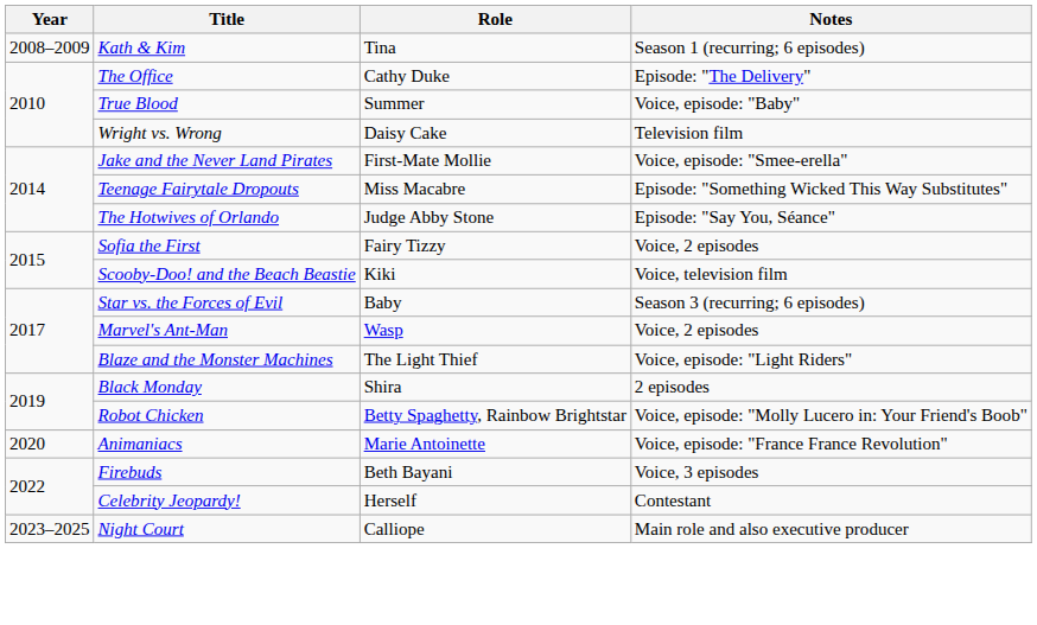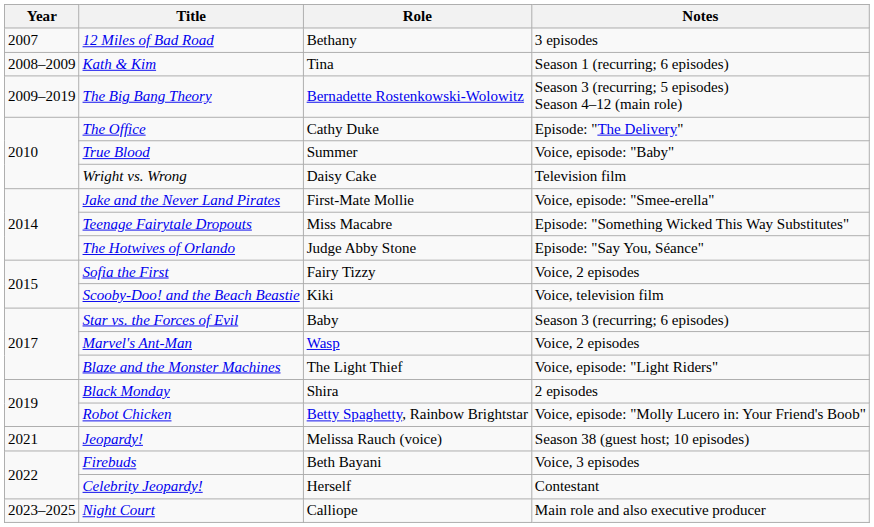 <table class="wikitable sortable">
 <tr>
 <th>Year</th>
 <th>Title</th>
 <th>Role</th>
 <th class="unsortable">Notes</th>
 </tr>
 <tr>
+<td>2007</td>
+<td><em><a href='#'>12 Miles of Bad Road</a></em></td>
+<td>Bethany</td>
+<td>3 episodes</td>
+</tr>
+<tr>
 <td>2008–2009</td>
 <td><em><a href='#'>Kath & Kim</a></em></td>
 <td>Tina</td>
 <td>Season 1 (recurring; 6 episodes)</td>
+</tr>
+<tr>
+<td>2009–2019</td>
+<td><em><a href='#'>The Big Bang Theory</a></em></td>
+<td><a href='#'>Bernadette Rostenkowski-Wolowitz</a></td>
+<td>Season 3 (recurring; 5 episodes)<br>Season 4–12 (main role)</td>
 </tr>
 <tr>
 <td rowspan="3">2010</td>
 <td><em><a href='#'>The Office</a></em></td>
 <td>Cathy Duke</td>
 <td>Episode: "<a href='#'>The Delivery</a>"</td>
 </tr>
 <tr>
 <td><em><a href='#'>True Blood</a></em></td>
 <td>Summer</td>
 <td>Voice, episode: "Baby"</td>
 </tr>
 <tr>
 <td><em>Wright vs. Wrong</em></td>
 <td>Daisy Cake</td>
 <td>Television film</td>
 </tr>
 <tr>
 <td rowspan="3">2014</td>
 <td><em><a href='#'>Jake and the Never Land Pirates</a></em></td>
 <td>First-Mate Mollie</td>
 <td>Voice, episode: "Smee-erella"</td>
 </tr>
 <tr>
 <td><em><a href='#'>Teenage Fairytale Dropouts</a></em></td>
 <td>Miss Macabre</td>
 <td>Episode: "Something Wicked This Way Substitutes"</td>
 </tr>
 <tr>
 <td><em><a href='#'>The Hotwives of Orlando</a></em></td>
 <td>Judge Abby Stone</td>
 <td>Episode: "Say You, Séance"</td>
 </tr>
 <tr>
 <td rowspan="2">2015</td>
 <td><em><a href='#'>Sofia the First</a></em></td>
 <td>Fairy Tizzy</td>
 <td>Voice, 2 episodes</td>
 </tr>
 <tr>
 <td><em><a href='#'>Scooby-Doo! and the Beach Beastie</a></em></td>
 <td>Kiki</td>
 <td>Voice, television film</td>
 </tr>
 <tr>
 <td rowspan="3">2017</td>
 <td><em><a href='#'>Star vs. the Forces of Evil</a></em></td>
 <td>Baby</td>
 <td>Season 3 (recurring; 6 episodes)</td>
 </tr>
 <tr>
 <td><em><a href='#'>Marvel's Ant-Man</a></em></td>
 <td><a href='#'>Wasp</a></td>
 <td>Voice, 2 episodes</td>
 </tr>
 <tr>
 <td><em><a href='#'>Blaze and the Monster Machines</a></em></td>
 <td>The Light Thief</td>
 <td>Voice, episode: "Light Riders"</td>
 </tr>
 <tr>
 <td rowspan="2">2019</td>
 <td><em><a href='#'>Black Monday</a></em></td>
 <td>Shira</td>
 <td>2 episodes</td>
 </tr>
 <tr>
 <td><em><a href='#'>Robot Chicken</a></em></td>
 <td><a href='#'>Betty Spaghetty</a>, Rainbow Brightstar</td>
 <td>Voice, episode: "Molly Lucero in: Your Friend's Boob"</td>
 </tr>
 <tr>
-<td>2020</td>
-<td><em><a href='#'>Animaniacs</a></em></td>
-<td><a href='#'>Marie Antoinette</a></td>
-<td>Voice, episode: "France France Revolution"</td>
+<td>2021</td>
+<td><em><a href='#'>Jeopardy!</a></em></td>
+<td>Melissa Rauch (voice)</td>
+<td>Season 38 (guest host; 10 episodes)</td>
 </tr>
 <tr>
 <td rowspan="2">2022</td>
 <td><em><a href='#'>Firebuds</a></em></td>
 <td>Beth Bayani</td>
 <td>Voice, 3 episodes</td>
 </tr>
 <tr>
 <td><em><a href='#'>Celebrity Jeopardy!</a></em></td>
 <td>Herself</td>
 <td>Contestant</td>
 </tr>
 <tr>
 <td>2023–2025</td>
 <td><em><a href='#'>Night Court</a></em></td>
 <td>Calliope</td>
 <td>Main role and also executive producer</td>
 </tr>
 </table>
